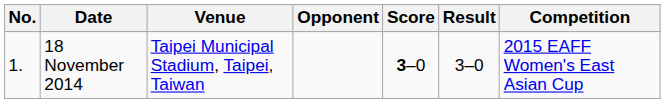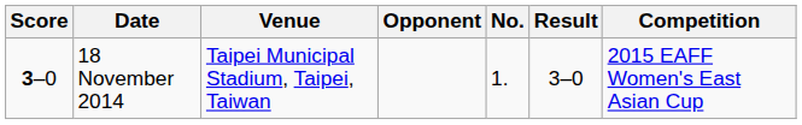 <table class="wikitable">
 <tr>
-<th>No.</th>
+<th>Score</th>
 <th>Date</th>
 <th>Venue</th>
 <th>Opponent</th>
-<th>Score</th>
+<th>No.</th>
 <th>Result</th>
 <th>Competition</th>
 </tr>
 <tr>
-<td>1.</td>
+<td align=center><strong>3</strong>–0</td>
 <td>18 November 2014</td>
 <td><a href='#'>Taipei Municipal Stadium</a>, <a href='#'>Taipei</a>, <a href='#'>Taiwan</a></td>
 <td></td>
-<td align=center><strong>3</strong>–0</td>
+<td>1.</td>
 <td align=center>3–0</td>
 <td><a href='#'>2015 EAFF Women's East Asian Cup</a></td>
 </tr>
 </table>
